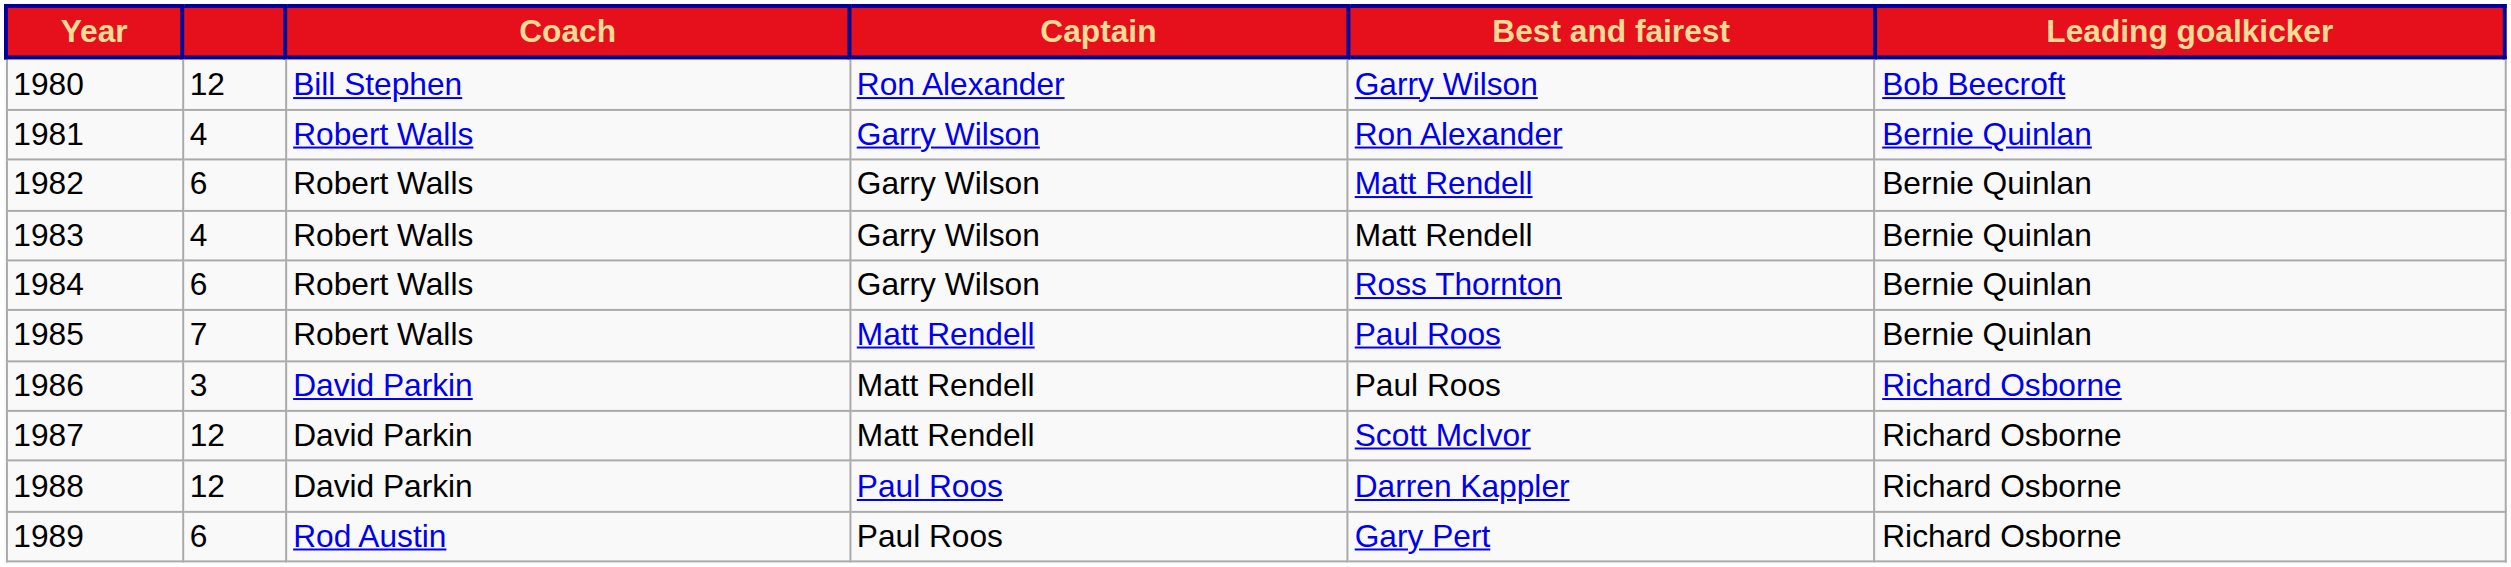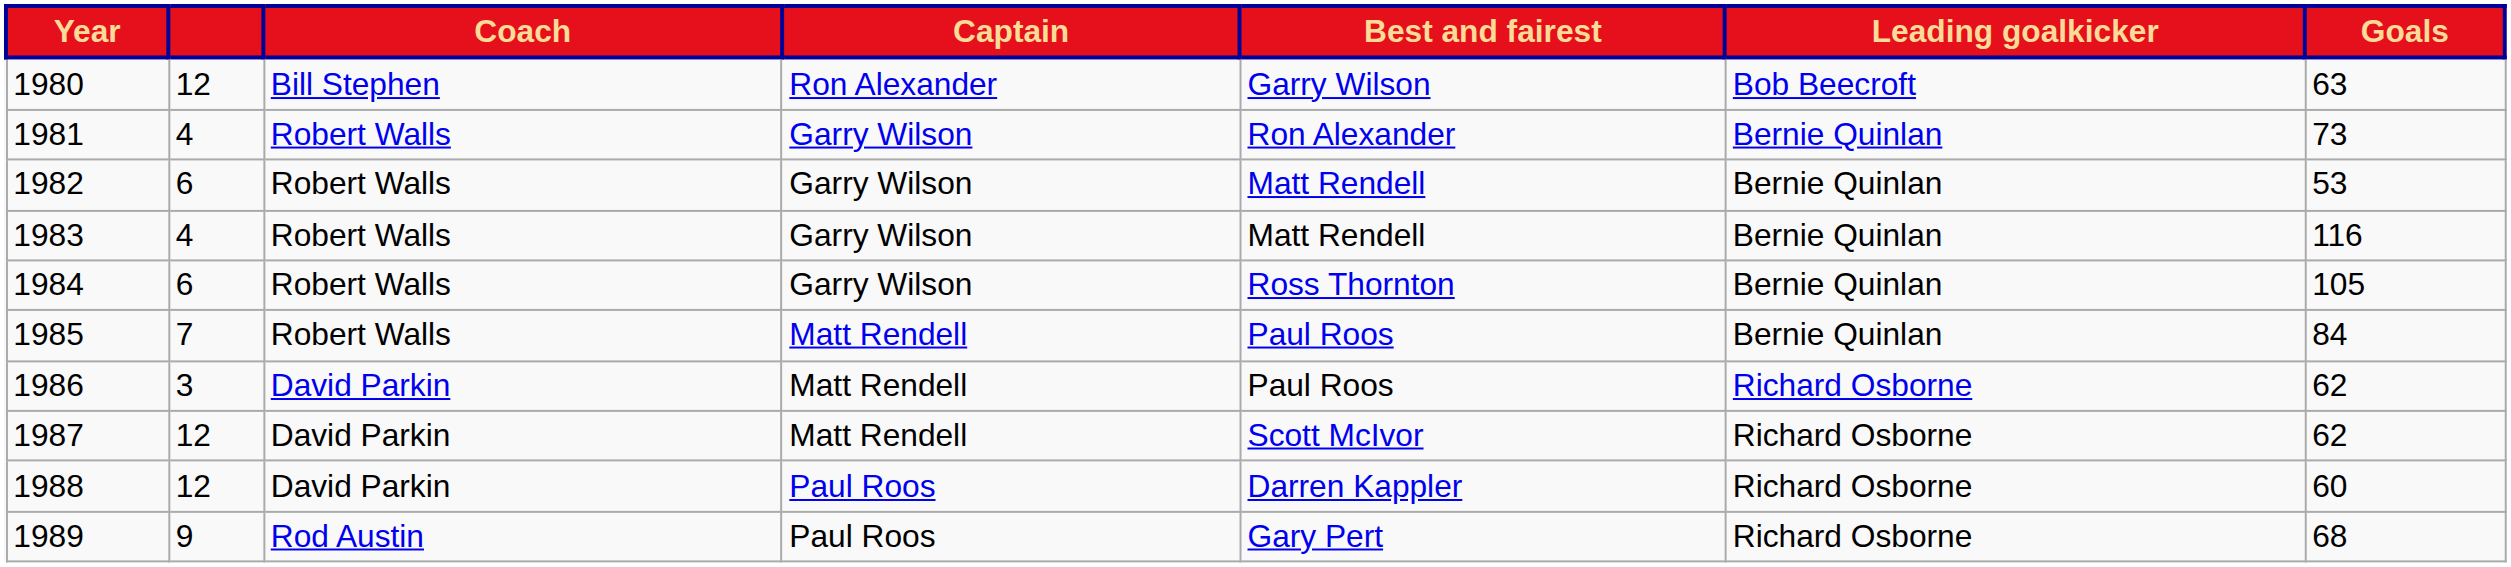 <table class="wikitable"; style="width:100%;">
 <tr valign="top">
 <th style="background:#E5101B; color:#FCDB98; border:solid #000099 2px">Year</th>
 <th style="background:#E5101B; color:#FCDB98; border:solid #000099 2px"></th>
 <th style="background:#E5101B; color:#FCDB98; border:solid #000099 2px">Coach</th>
 <th style="background:#E5101B; color:#FCDB98; border:solid #000099 2px">Captain</th>
 <th style="background:#E5101B; color:#FCDB98; border:solid #000099 2px">Best and fairest</th>
 <th style="background:#E5101B; color:#FCDB98; border:solid #000099 2px">Leading goalkicker</th>
+<th style="background:#E5101B; color:#FCDB98; border:solid #000099 2px">Goals</th>
 </tr>
 <tr style="vertical-align:top;" >
 <td>1980</td>
 <td>12</td>
 <td><a href='#'>Bill Stephen</a>          </td>
 <td><a href='#'>Ron Alexander</a>  </td>
 <td><a href='#'>Garry Wilson</a></td>
 <td><a href='#'>Bob Beecroft</a></td>
+<td>63</td>
 </tr>
 <tr valign="top">
 <td>1981</td>
 <td>4</td>
 <td><a href='#'>Robert Walls</a></td>
 <td><a href='#'>Garry Wilson</a></td>
 <td><a href='#'>Ron Alexander</a></td>
 <td><a href='#'>Bernie Quinlan</a></td>
+<td>73</td>
 </tr>
 <tr valign="top">
 <td>1982</td>
 <td>6</td>
 <td>Robert Walls</td>
 <td>Garry Wilson</td>
 <td><a href='#'>Matt Rendell</a></td>
 <td>Bernie Quinlan</td>
+<td>53</td>
 </tr>
 <tr valign="top">
 <td>1983</td>
 <td>4</td>
 <td>Robert Walls</td>
 <td>Garry Wilson</td>
 <td>Matt Rendell</td>
 <td>Bernie Quinlan</td>
+<td>116</td>
 </tr>
 <tr valign="top">
 <td>1984</td>
 <td>6</td>
 <td>Robert Walls</td>
 <td>Garry Wilson</td>
 <td><a href='#'>Ross Thornton</a></td>
 <td>Bernie Quinlan</td>
+<td>105</td>
 </tr>
 <tr valign="top">
 <td>1985</td>
 <td>7</td>
 <td>Robert Walls</td>
 <td><a href='#'>Matt Rendell</a></td>
 <td><a href='#'>Paul Roos</a></td>
 <td>Bernie Quinlan</td>
+<td>84</td>
 </tr>
 <tr valign="top">
 <td>1986</td>
 <td>3</td>
 <td><a href='#'>David Parkin</a></td>
 <td>Matt Rendell</td>
 <td>Paul Roos</td>
 <td><a href='#'>Richard Osborne</a></td>
+<td>62</td>
 </tr>
 <tr valign="top">
 <td>1987</td>
 <td>12</td>
 <td>David Parkin</td>
 <td>Matt Rendell</td>
 <td><a href='#'>Scott McIvor</a></td>
 <td>Richard Osborne</td>
+<td>62</td>
 </tr>
 <tr valign="top">
 <td>1988</td>
 <td>12</td>
 <td>David Parkin</td>
 <td><a href='#'>Paul Roos</a></td>
 <td><a href='#'>Darren Kappler</a></td>
 <td>Richard Osborne</td>
+<td>60</td>
 </tr>
 <tr valign="top">
 <td>1989</td>
-<td>6</td>
+<td>9</td>
 <td><a href='#'>Rod Austin</a></td>
 <td>Paul Roos</td>
 <td><a href='#'>Gary Pert</a></td>
 <td>Richard Osborne</td>
+<td>68</td>
 </tr>
 </table>
